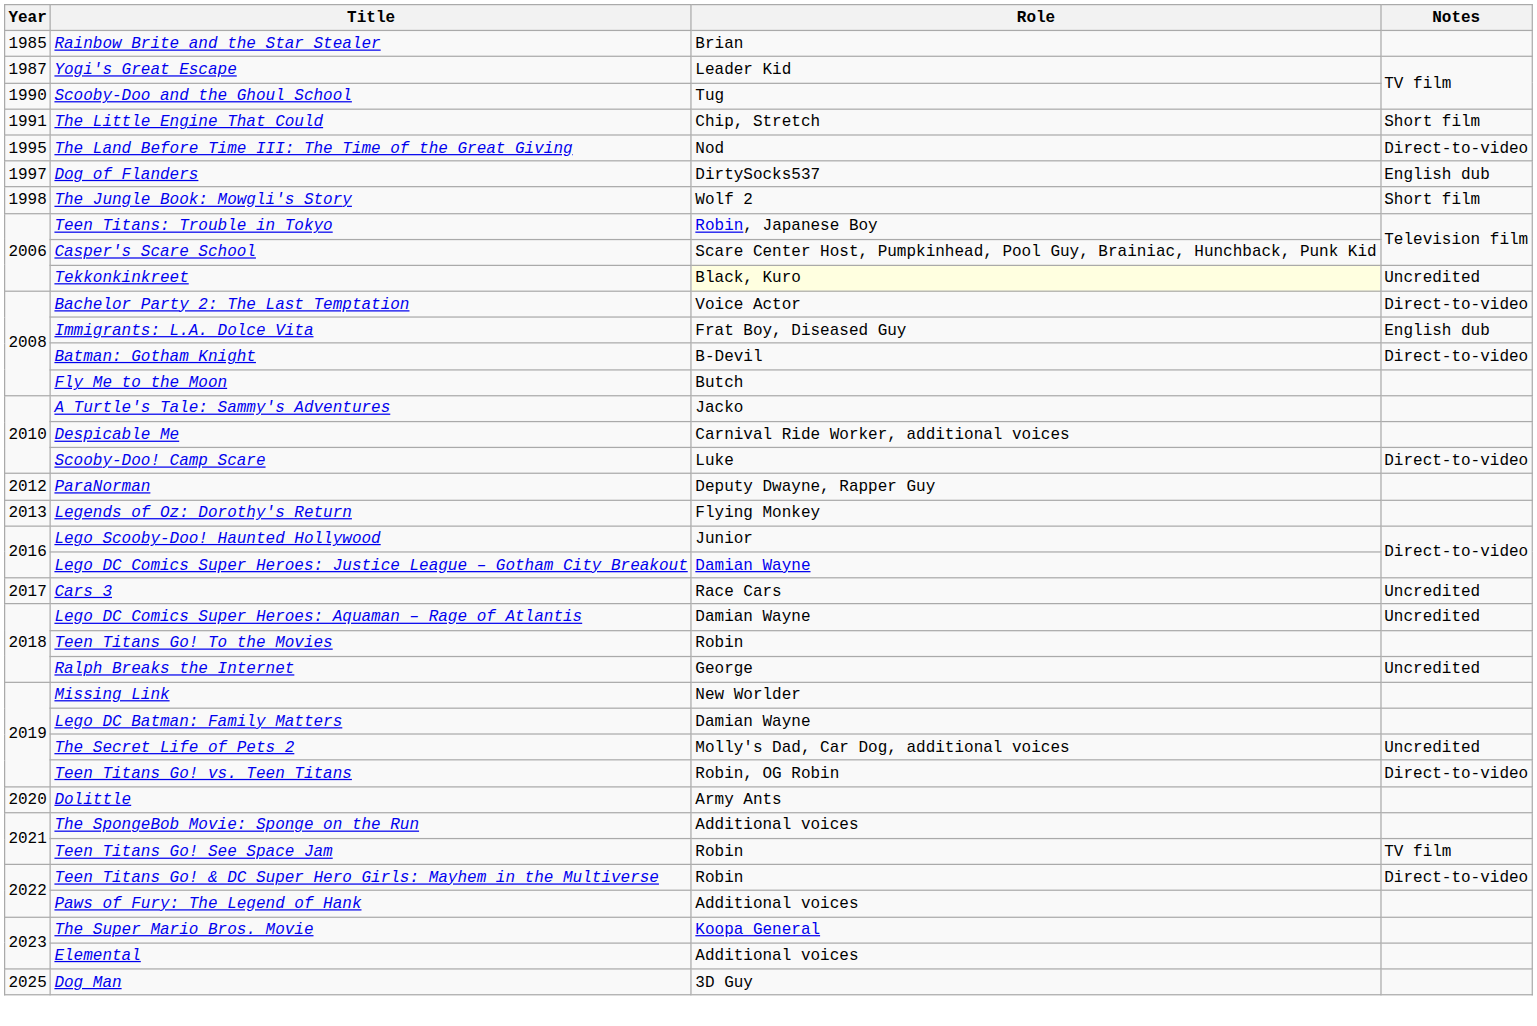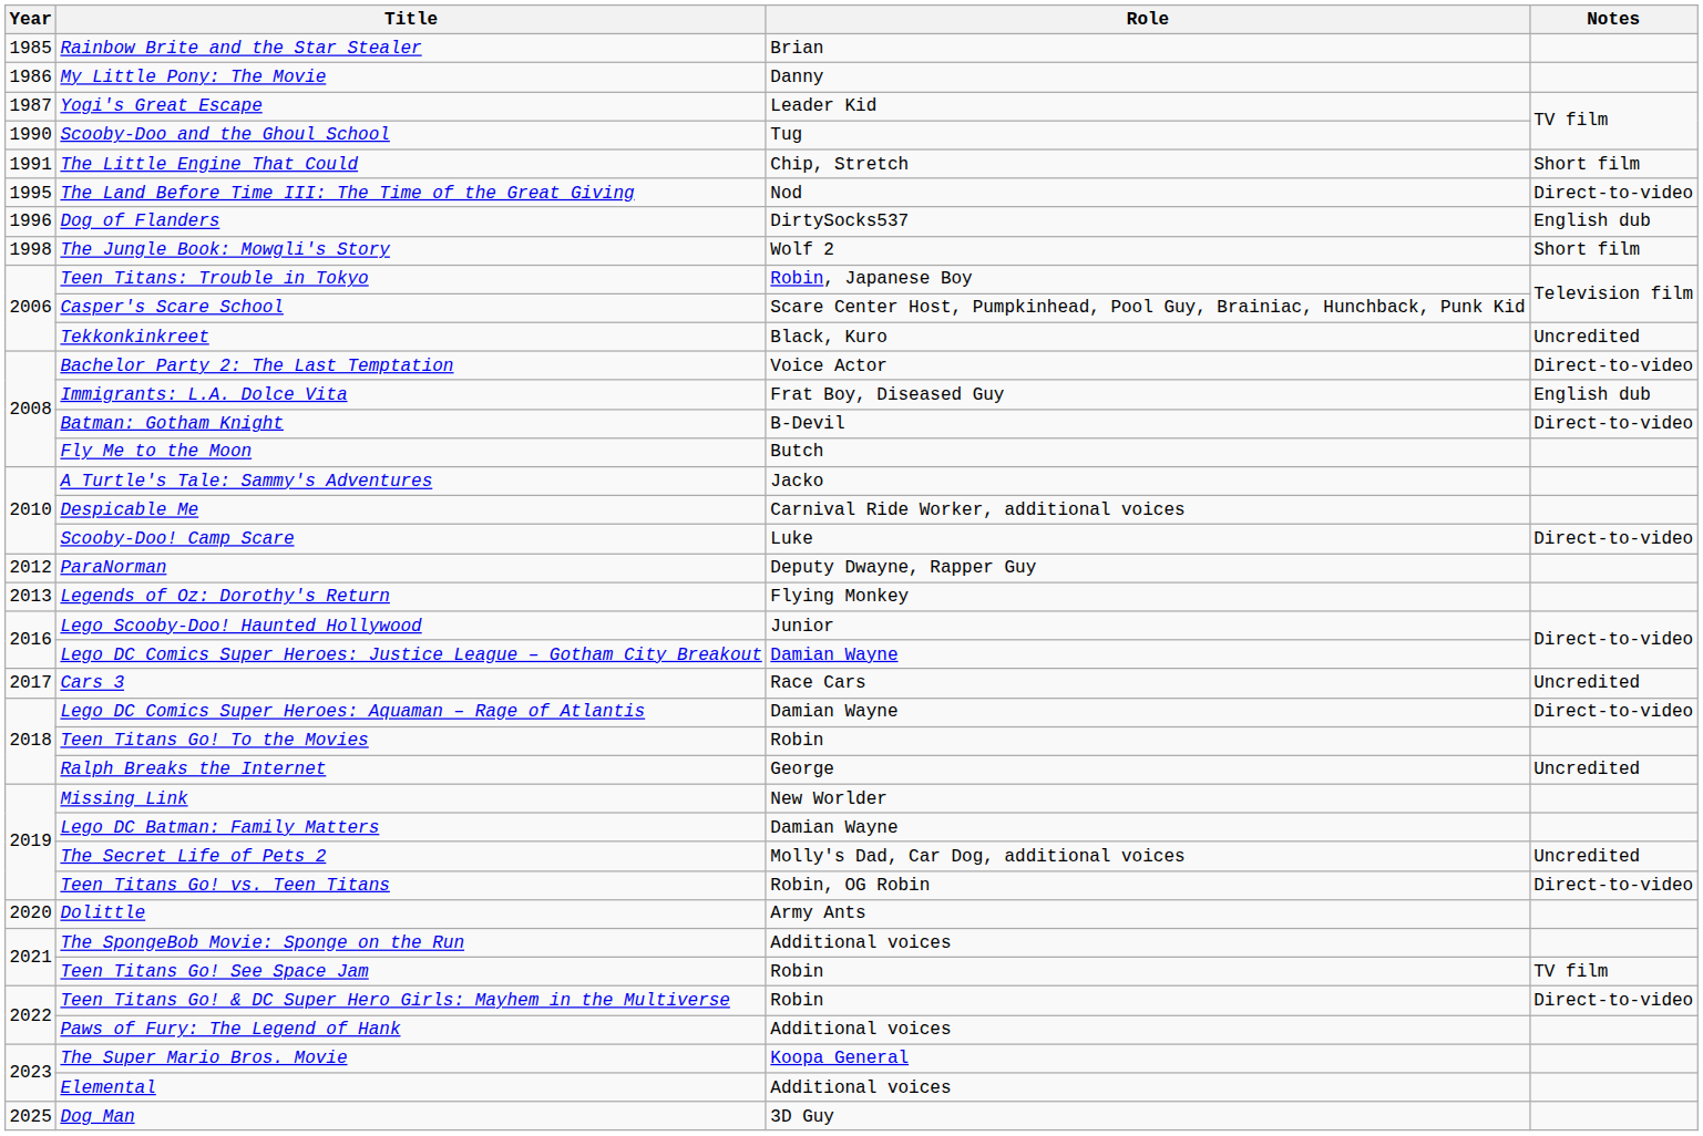 <table class="wikitable">
 <tr>
 <th>Year</th>
 <th>Title</th>
 <th>Role</th>
 <th>Notes</th>
 </tr>
 <tr>
 <td>1985</td>
 <td><em><a href='#'>Rainbow Brite and the Star Stealer</a></em></td>
 <td>Brian</td>
+<td></td>
+</tr>
+<tr>
+<td>1986</td>
+<td><em><a href='#'>My Little Pony: The Movie</a></em></td>
+<td>Danny</td>
 <td></td>
 </tr>
 <tr>
 <td>1987</td>
 <td><em><a href='#'>Yogi's Great Escape</a></em></td>
 <td>Leader Kid</td>
 <td rowspan=2>TV film</td>
 </tr>
 <tr>
 <td>1990</td>
 <td><em><a href='#'>Scooby-Doo and the Ghoul School</a></em></td>
 <td>Tug</td>
 </tr>
 <tr>
 <td>1991</td>
 <td><em><a href='#'>The Little Engine That Could</a></em></td>
 <td>Chip, Stretch</td>
 <td>Short film</td>
 </tr>
 <tr>
 <td>1995</td>
 <td><em><a href='#'>The Land Before Time III: The Time of the Great Giving</a></em></td>
 <td>Nod</td>
 <td>Direct-to-video</td>
 </tr>
 <tr>
-<td>1997</td>
+<td>1996</td>
 <td><em><a href='#'>Dog of Flanders</a></em></td>
 <td>DirtySocks537</td>
 <td>English dub</td>
 </tr>
 <tr>
 <td>1998</td>
 <td><em><a href='#'>The Jungle Book: Mowgli's Story</a></em></td>
 <td>Wolf 2</td>
 <td>Short film</td>
 </tr>
 <tr>
 <td rowspan=3>2006</td>
 <td><em><a href='#'>Teen Titans: Trouble in Tokyo</a></em></td>
 <td><a href='#'>Robin</a>, Japanese Boy </td>
 <td rowspan=2>Television film</td>
 </tr>
 <tr>
 <td><em><a href='#'>Casper's Scare School</a></em></td>
 <td>Scare Center Host, Pumpkinhead, Pool Guy, Brainiac, Hunchback, Punk Kid</td>
 </tr>
 <tr>
 <td><em><a href='#'>Tekkonkinkreet</a></em></td>
-<td style="background: lightyellow;">Black, Kuro</td>
+<td>Black, Kuro</td>
 <td>Uncredited</td>
 </tr>
 <tr>
 <td rowspan="4">2008</td>
 <td><em><a href='#'>Bachelor Party 2: The Last Temptation</a></em></td>
 <td>Voice Actor</td>
 <td>Direct-to-video</td>
 </tr>
 <tr>
 <td><em><a href='#'>Immigrants: L.A. Dolce Vita</a></em></td>
 <td>Frat Boy, Diseased Guy</td>
 <td>English dub</td>
 </tr>
 <tr>
 <td><em><a href='#'>Batman: Gotham Knight</a></em></td>
 <td>B-Devil</td>
 <td>Direct-to-video</td>
 </tr>
 <tr>
 <td><em><a href='#'>Fly Me to the Moon</a></em></td>
 <td>Butch</td>
 <td></td>
 </tr>
 <tr>
 <td rowspan="3">2010</td>
 <td><em><a href='#'>A Turtle's Tale: Sammy's Adventures</a></em></td>
 <td>Jacko</td>
 <td></td>
 </tr>
 <tr>
 <td><em><a href='#'>Despicable Me</a></em></td>
 <td>Carnival Ride Worker, additional voices</td>
 <td></td>
 </tr>
 <tr>
 <td><em><a href='#'>Scooby-Doo! Camp Scare</a></em></td>
 <td>Luke</td>
 <td>Direct-to-video</td>
 </tr>
 <tr>
 <td>2012</td>
 <td><em><a href='#'>ParaNorman</a></em></td>
 <td>Deputy Dwayne, Rapper Guy</td>
 <td></td>
 </tr>
 <tr>
 <td>2013</td>
 <td><em><a href='#'>Legends of Oz: Dorothy's Return</a></em></td>
 <td>Flying Monkey</td>
 <td></td>
 </tr>
 <tr>
 <td rowspan=2>2016</td>
 <td><em><a href='#'>Lego Scooby-Doo! Haunted Hollywood</a></em></td>
 <td>Junior</td>
 <td rowspan=2>Direct-to-video</td>
 </tr>
 <tr>
 <td><em><a href='#'>Lego DC Comics Super Heroes: Justice League – Gotham City Breakout</a></em></td>
 <td><a href='#'>Damian Wayne</a></td>
 </tr>
 <tr>
 <td>2017</td>
 <td><em><a href='#'>Cars 3</a></em></td>
 <td>Race Cars</td>
 <td>Uncredited</td>
 </tr>
 <tr>
 <td rowspan=3>2018</td>
 <td><em><a href='#'>Lego DC Comics Super Heroes: Aquaman – Rage of Atlantis</a></em></td>
 <td>Damian Wayne</td>
-<td>Uncredited</td>
+<td>Direct-to-video</td>
 </tr>
 <tr>
 <td><em><a href='#'>Teen Titans Go! To the Movies</a></em></td>
 <td>Robin</td>
 <td></td>
 </tr>
 <tr>
 <td><em><a href='#'>Ralph Breaks the Internet</a></em></td>
 <td>George</td>
 <td>Uncredited</td>
 </tr>
 <tr>
 <td rowspan=4>2019</td>
 <td><em><a href='#'>Missing Link</a></em></td>
 <td>New Worlder</td>
 <td></td>
 </tr>
 <tr>
 <td><em><a href='#'>Lego DC Batman: Family Matters</a></em></td>
 <td>Damian Wayne</td>
 <td></td>
 </tr>
 <tr>
 <td><em><a href='#'>The Secret Life of Pets 2</a></em></td>
 <td>Molly's Dad, Car Dog, additional voices</td>
 <td>Uncredited</td>
 </tr>
 <tr>
 <td><em><a href='#'>Teen Titans Go! vs. Teen Titans</a></em></td>
 <td>Robin, OG Robin</td>
 <td>Direct-to-video</td>
 </tr>
 <tr>
 <td>2020</td>
 <td><em><a href='#'>Dolittle</a></em></td>
 <td>Army Ants</td>
 <td></td>
 </tr>
 <tr>
 <td rowspan=2>2021</td>
 <td><em><a href='#'>The SpongeBob Movie: Sponge on the Run</a></em></td>
 <td>Additional voices</td>
 <td></td>
 </tr>
 <tr>
 <td><em><a href='#'>Teen Titans Go! See Space Jam</a></em></td>
 <td>Robin</td>
 <td>TV film</td>
 </tr>
 <tr>
 <td rowspan=2>2022</td>
 <td><em><a href='#'>Teen Titans Go! & DC Super Hero Girls: Mayhem in the Multiverse</a></em></td>
 <td>Robin</td>
 <td>Direct-to-video</td>
 </tr>
 <tr>
 <td><em><a href='#'>Paws of Fury: The Legend of Hank</a></em></td>
 <td>Additional voices</td>
 <td></td>
 </tr>
 <tr>
 <td rowspan=2>2023</td>
 <td><em><a href='#'>The Super Mario Bros. Movie</a></em></td>
 <td><a href='#'>Koopa General</a></td>
 <td></td>
 </tr>
 <tr>
 <td><a href='#'><em>Elemental</em></a></td>
 <td>Additional voices</td>
 <td></td>
 </tr>
 <tr>
 <td>2025</td>
 <td><em><a href='#'>Dog Man</a></em></td>
 <td>3D Guy</td>
 <td></td>
 </tr>
 </table>
